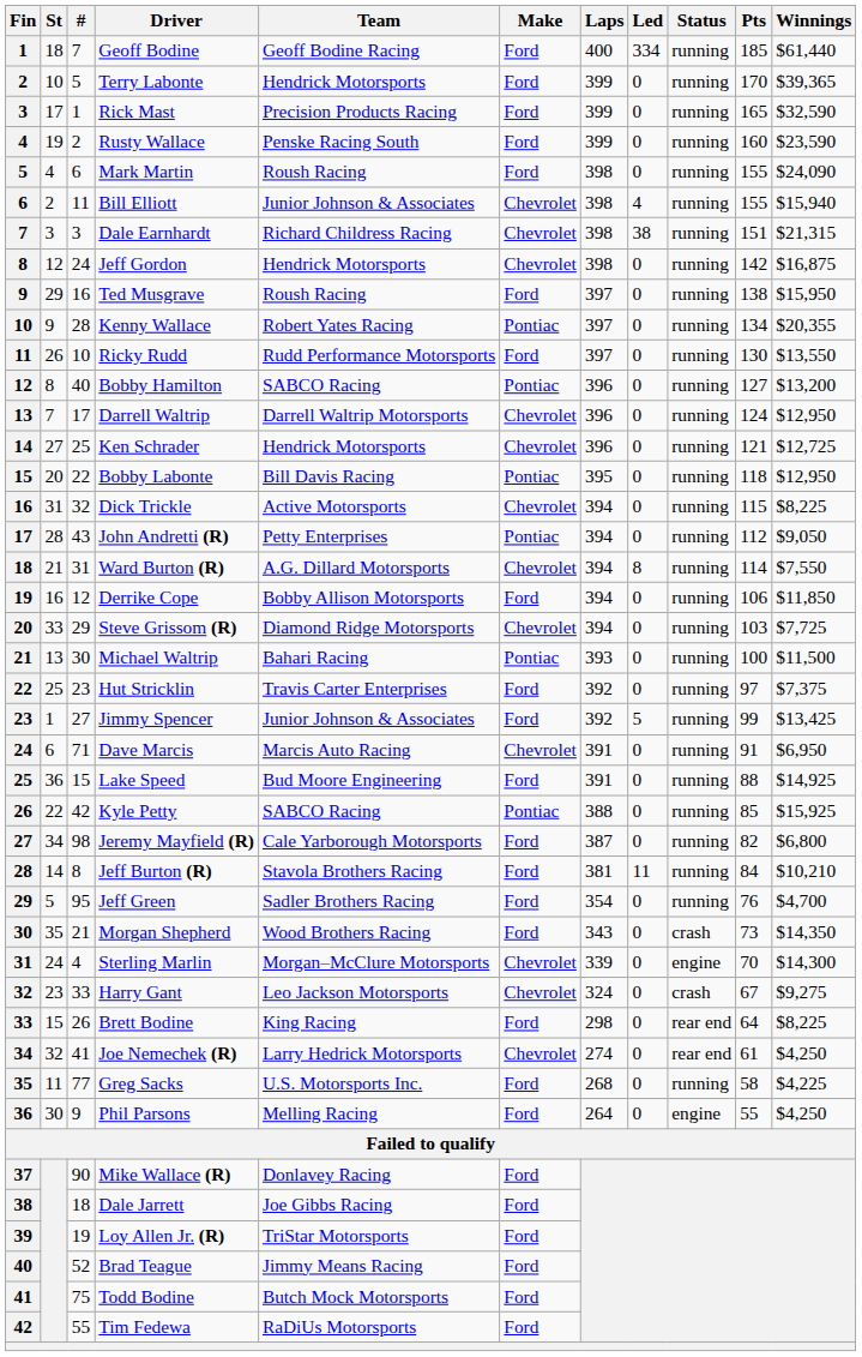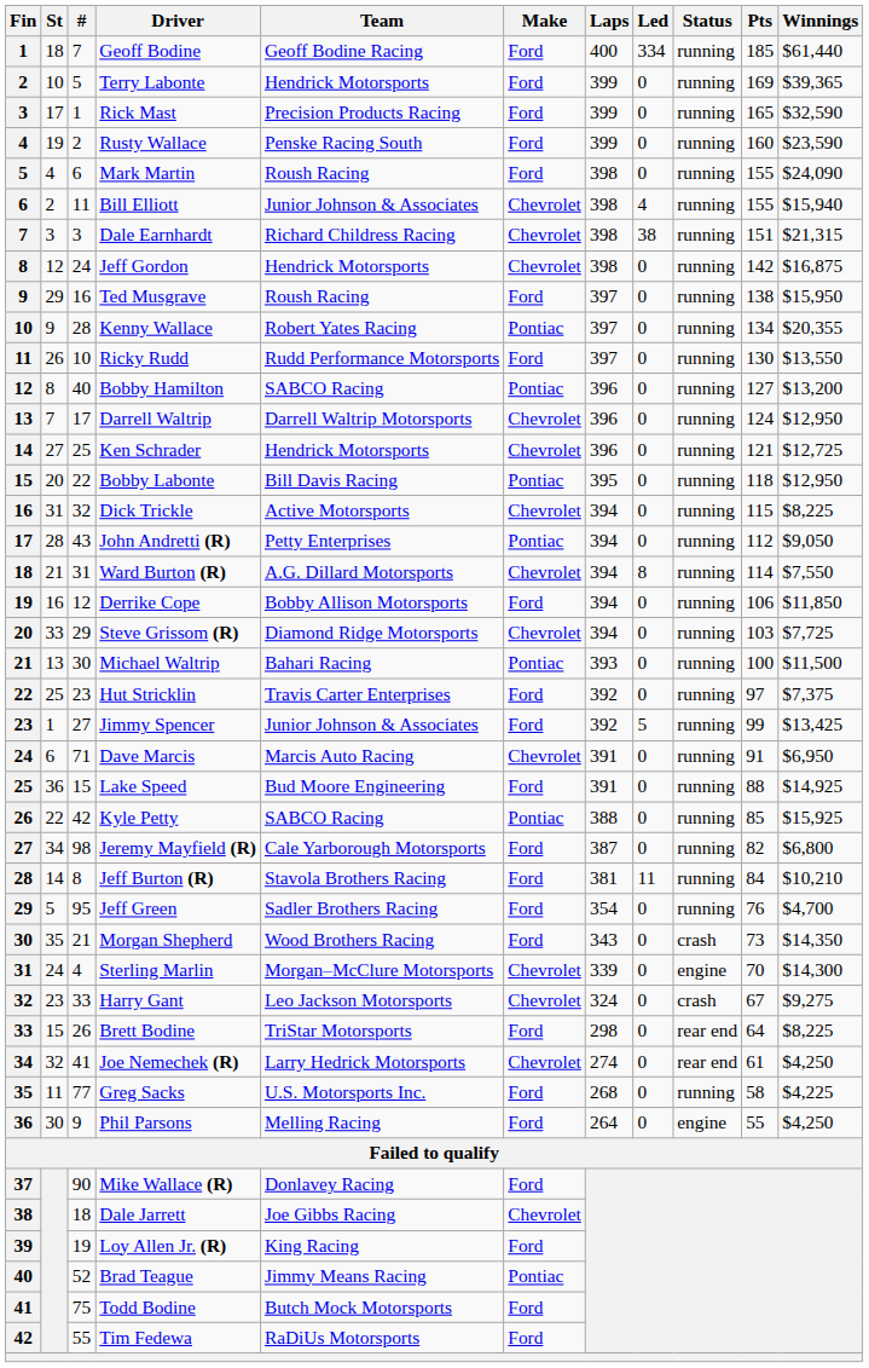 <table class="wikitable" style="font-size:95%">
 <tr>
 <th>Fin</th>
 <th>St</th>
 <th>#</th>
 <th>Driver</th>
 <th>Team</th>
 <th>Make</th>
 <th>Laps</th>
 <th>Led</th>
 <th>Status</th>
 <th>Pts</th>
 <th>Winnings</th>
 </tr>
 <tr>
 <th>1</th>
 <td>18</td>
 <td>7</td>
 <td><a href='#'>Geoff Bodine</a></td>
 <td><a href='#'>Geoff Bodine Racing</a></td>
 <td><a href='#'>Ford</a></td>
 <td>400</td>
 <td>334</td>
 <td>running</td>
 <td>185</td>
 <td>$61,440</td>
 </tr>
 <tr>
 <th>2</th>
 <td>10</td>
 <td>5</td>
 <td><a href='#'>Terry Labonte</a></td>
 <td><a href='#'>Hendrick Motorsports</a></td>
 <td><a href='#'>Ford</a></td>
 <td>399</td>
 <td>0</td>
 <td>running</td>
-<td>170</td>
+<td>169</td>
 <td>$39,365</td>
 </tr>
 <tr>
 <th>3</th>
 <td>17</td>
 <td>1</td>
 <td><a href='#'>Rick Mast</a></td>
 <td><a href='#'>Precision Products Racing</a></td>
 <td><a href='#'>Ford</a></td>
 <td>399</td>
 <td>0</td>
 <td>running</td>
 <td>165</td>
 <td>$32,590</td>
 </tr>
 <tr>
 <th>4</th>
 <td>19</td>
 <td>2</td>
 <td><a href='#'>Rusty Wallace</a></td>
 <td><a href='#'>Penske Racing South</a></td>
 <td><a href='#'>Ford</a></td>
 <td>399</td>
 <td>0</td>
 <td>running</td>
 <td>160</td>
 <td>$23,590</td>
 </tr>
 <tr>
 <th>5</th>
 <td>4</td>
 <td>6</td>
 <td><a href='#'>Mark Martin</a></td>
 <td><a href='#'>Roush Racing</a></td>
 <td><a href='#'>Ford</a></td>
 <td>398</td>
 <td>0</td>
 <td>running</td>
 <td>155</td>
 <td>$24,090</td>
 </tr>
 <tr>
 <th>6</th>
 <td>2</td>
 <td>11</td>
 <td><a href='#'>Bill Elliott</a></td>
 <td><a href='#'>Junior Johnson & Associates</a></td>
 <td><a href='#'>Chevrolet</a></td>
 <td>398</td>
 <td>4</td>
 <td>running</td>
 <td>155</td>
 <td>$15,940</td>
 </tr>
 <tr>
 <th>7</th>
 <td>3</td>
 <td>3</td>
 <td><a href='#'>Dale Earnhardt</a></td>
 <td><a href='#'>Richard Childress Racing</a></td>
 <td><a href='#'>Chevrolet</a></td>
 <td>398</td>
 <td>38</td>
 <td>running</td>
 <td>151</td>
 <td>$21,315</td>
 </tr>
 <tr>
 <th>8</th>
 <td>12</td>
 <td>24</td>
 <td><a href='#'>Jeff Gordon</a></td>
 <td><a href='#'>Hendrick Motorsports</a></td>
 <td><a href='#'>Chevrolet</a></td>
 <td>398</td>
 <td>0</td>
 <td>running</td>
 <td>142</td>
 <td>$16,875</td>
 </tr>
 <tr>
 <th>9</th>
 <td>29</td>
 <td>16</td>
 <td><a href='#'>Ted Musgrave</a></td>
 <td><a href='#'>Roush Racing</a></td>
 <td><a href='#'>Ford</a></td>
 <td>397</td>
 <td>0</td>
 <td>running</td>
 <td>138</td>
 <td>$15,950</td>
 </tr>
 <tr>
 <th>10</th>
 <td>9</td>
 <td>28</td>
 <td><a href='#'>Kenny Wallace</a></td>
 <td><a href='#'>Robert Yates Racing</a></td>
 <td><a href='#'>Pontiac</a></td>
 <td>397</td>
 <td>0</td>
 <td>running</td>
 <td>134</td>
 <td>$20,355</td>
 </tr>
 <tr>
 <th>11</th>
 <td>26</td>
 <td>10</td>
 <td><a href='#'>Ricky Rudd</a></td>
 <td><a href='#'>Rudd Performance Motorsports</a></td>
 <td><a href='#'>Ford</a></td>
 <td>397</td>
 <td>0</td>
 <td>running</td>
 <td>130</td>
 <td>$13,550</td>
 </tr>
 <tr>
 <th>12</th>
 <td>8</td>
 <td>40</td>
 <td><a href='#'>Bobby Hamilton</a></td>
 <td><a href='#'>SABCO Racing</a></td>
 <td><a href='#'>Pontiac</a></td>
 <td>396</td>
 <td>0</td>
 <td>running</td>
 <td>127</td>
 <td>$13,200</td>
 </tr>
 <tr>
 <th>13</th>
 <td>7</td>
 <td>17</td>
 <td><a href='#'>Darrell Waltrip</a></td>
 <td><a href='#'>Darrell Waltrip Motorsports</a></td>
 <td><a href='#'>Chevrolet</a></td>
 <td>396</td>
 <td>0</td>
 <td>running</td>
 <td>124</td>
 <td>$12,950</td>
 </tr>
 <tr>
 <th>14</th>
 <td>27</td>
 <td>25</td>
 <td><a href='#'>Ken Schrader</a></td>
 <td><a href='#'>Hendrick Motorsports</a></td>
 <td><a href='#'>Chevrolet</a></td>
 <td>396</td>
 <td>0</td>
 <td>running</td>
 <td>121</td>
 <td>$12,725</td>
 </tr>
 <tr>
 <th>15</th>
 <td>20</td>
 <td>22</td>
 <td><a href='#'>Bobby Labonte</a></td>
 <td><a href='#'>Bill Davis Racing</a></td>
 <td><a href='#'>Pontiac</a></td>
 <td>395</td>
 <td>0</td>
 <td>running</td>
 <td>118</td>
 <td>$12,950</td>
 </tr>
 <tr>
 <th>16</th>
 <td>31</td>
 <td>32</td>
 <td><a href='#'>Dick Trickle</a></td>
 <td><a href='#'>Active Motorsports</a></td>
 <td><a href='#'>Chevrolet</a></td>
 <td>394</td>
 <td>0</td>
 <td>running</td>
 <td>115</td>
 <td>$8,225</td>
 </tr>
 <tr>
 <th>17</th>
 <td>28</td>
 <td>43</td>
 <td><a href='#'>John Andretti</a> <strong>(R)</strong></td>
 <td><a href='#'>Petty Enterprises</a></td>
 <td><a href='#'>Pontiac</a></td>
 <td>394</td>
 <td>0</td>
 <td>running</td>
 <td>112</td>
 <td>$9,050</td>
 </tr>
 <tr>
 <th>18</th>
 <td>21</td>
 <td>31</td>
 <td><a href='#'>Ward Burton</a> <strong>(R)</strong></td>
 <td><a href='#'>A.G. Dillard Motorsports</a></td>
 <td><a href='#'>Chevrolet</a></td>
 <td>394</td>
 <td>8</td>
 <td>running</td>
 <td>114</td>
 <td>$7,550</td>
 </tr>
 <tr>
 <th>19</th>
 <td>16</td>
 <td>12</td>
 <td><a href='#'>Derrike Cope</a></td>
 <td><a href='#'>Bobby Allison Motorsports</a></td>
 <td><a href='#'>Ford</a></td>
 <td>394</td>
 <td>0</td>
 <td>running</td>
 <td>106</td>
 <td>$11,850</td>
 </tr>
 <tr>
 <th>20</th>
 <td>33</td>
 <td>29</td>
 <td><a href='#'>Steve Grissom</a> <strong>(R)</strong></td>
 <td><a href='#'>Diamond Ridge Motorsports</a></td>
 <td><a href='#'>Chevrolet</a></td>
 <td>394</td>
 <td>0</td>
 <td>running</td>
 <td>103</td>
 <td>$7,725</td>
 </tr>
 <tr>
 <th>21</th>
 <td>13</td>
 <td>30</td>
 <td><a href='#'>Michael Waltrip</a></td>
 <td><a href='#'>Bahari Racing</a></td>
 <td><a href='#'>Pontiac</a></td>
 <td>393</td>
 <td>0</td>
 <td>running</td>
 <td>100</td>
 <td>$11,500</td>
 </tr>
 <tr>
 <th>22</th>
 <td>25</td>
 <td>23</td>
 <td><a href='#'>Hut Stricklin</a></td>
 <td><a href='#'>Travis Carter Enterprises</a></td>
 <td><a href='#'>Ford</a></td>
 <td>392</td>
 <td>0</td>
 <td>running</td>
 <td>97</td>
 <td>$7,375</td>
 </tr>
 <tr>
 <th>23</th>
 <td>1</td>
 <td>27</td>
 <td><a href='#'>Jimmy Spencer</a></td>
 <td><a href='#'>Junior Johnson & Associates</a></td>
 <td><a href='#'>Ford</a></td>
 <td>392</td>
 <td>5</td>
 <td>running</td>
 <td>99</td>
 <td>$13,425</td>
 </tr>
 <tr>
 <th>24</th>
 <td>6</td>
 <td>71</td>
 <td><a href='#'>Dave Marcis</a></td>
 <td><a href='#'>Marcis Auto Racing</a></td>
 <td><a href='#'>Chevrolet</a></td>
 <td>391</td>
 <td>0</td>
 <td>running</td>
 <td>91</td>
 <td>$6,950</td>
 </tr>
 <tr>
 <th>25</th>
 <td>36</td>
 <td>15</td>
 <td><a href='#'>Lake Speed</a></td>
 <td><a href='#'>Bud Moore Engineering</a></td>
 <td><a href='#'>Ford</a></td>
 <td>391</td>
 <td>0</td>
 <td>running</td>
 <td>88</td>
 <td>$14,925</td>
 </tr>
 <tr>
 <th>26</th>
 <td>22</td>
 <td>42</td>
 <td><a href='#'>Kyle Petty</a></td>
 <td><a href='#'>SABCO Racing</a></td>
 <td><a href='#'>Pontiac</a></td>
 <td>388</td>
 <td>0</td>
 <td>running</td>
 <td>85</td>
 <td>$15,925</td>
 </tr>
 <tr>
 <th>27</th>
 <td>34</td>
 <td>98</td>
 <td><a href='#'>Jeremy Mayfield</a> <strong>(R)</strong></td>
 <td><a href='#'>Cale Yarborough Motorsports</a></td>
 <td><a href='#'>Ford</a></td>
 <td>387</td>
 <td>0</td>
 <td>running</td>
 <td>82</td>
 <td>$6,800</td>
 </tr>
 <tr>
 <th>28</th>
 <td>14</td>
 <td>8</td>
 <td><a href='#'>Jeff Burton</a> <strong>(R)</strong></td>
 <td><a href='#'>Stavola Brothers Racing</a></td>
 <td><a href='#'>Ford</a></td>
 <td>381</td>
 <td>11</td>
 <td>running</td>
 <td>84</td>
 <td>$10,210</td>
 </tr>
 <tr>
 <th>29</th>
 <td>5</td>
 <td>95</td>
 <td><a href='#'>Jeff Green</a></td>
 <td><a href='#'>Sadler Brothers Racing</a></td>
 <td><a href='#'>Ford</a></td>
 <td>354</td>
 <td>0</td>
 <td>running</td>
 <td>76</td>
 <td>$4,700</td>
 </tr>
 <tr>
 <th>30</th>
 <td>35</td>
 <td>21</td>
 <td><a href='#'>Morgan Shepherd</a></td>
 <td><a href='#'>Wood Brothers Racing</a></td>
 <td><a href='#'>Ford</a></td>
 <td>343</td>
 <td>0</td>
 <td>crash</td>
 <td>73</td>
 <td>$14,350</td>
 </tr>
 <tr>
 <th>31</th>
 <td>24</td>
 <td>4</td>
 <td><a href='#'>Sterling Marlin</a></td>
 <td><a href='#'>Morgan–McClure Motorsports</a></td>
 <td><a href='#'>Chevrolet</a></td>
 <td>339</td>
 <td>0</td>
 <td>engine</td>
 <td>70</td>
 <td>$14,300</td>
 </tr>
 <tr>
 <th>32</th>
 <td>23</td>
 <td>33</td>
 <td><a href='#'>Harry Gant</a></td>
 <td><a href='#'>Leo Jackson Motorsports</a></td>
 <td><a href='#'>Chevrolet</a></td>
 <td>324</td>
 <td>0</td>
 <td>crash</td>
 <td>67</td>
 <td>$9,275</td>
 </tr>
 <tr>
 <th>33</th>
 <td>15</td>
 <td>26</td>
 <td><a href='#'>Brett Bodine</a></td>
-<td><a href='#'>King Racing</a></td>
+<td><a href='#'>TriStar Motorsports</a></td>
 <td><a href='#'>Ford</a></td>
 <td>298</td>
 <td>0</td>
 <td>rear end</td>
 <td>64</td>
 <td>$8,225</td>
 </tr>
 <tr>
 <th>34</th>
 <td>32</td>
 <td>41</td>
 <td><a href='#'>Joe Nemechek</a> <strong>(R)</strong></td>
 <td><a href='#'>Larry Hedrick Motorsports</a></td>
 <td><a href='#'>Chevrolet</a></td>
 <td>274</td>
 <td>0</td>
 <td>rear end</td>
 <td>61</td>
 <td>$4,250</td>
 </tr>
 <tr>
 <th>35</th>
 <td>11</td>
 <td>77</td>
 <td><a href='#'>Greg Sacks</a></td>
 <td><a href='#'>U.S. Motorsports Inc.</a></td>
 <td><a href='#'>Ford</a></td>
 <td>268</td>
 <td>0</td>
 <td>running</td>
 <td>58</td>
 <td>$4,225</td>
 </tr>
 <tr>
 <th>36</th>
 <td>30</td>
 <td>9</td>
 <td><a href='#'>Phil Parsons</a></td>
 <td><a href='#'>Melling Racing</a></td>
 <td><a href='#'>Ford</a></td>
 <td>264</td>
 <td>0</td>
 <td>engine</td>
 <td>55</td>
 <td>$4,250</td>
 </tr>
 <tr>
 <th colspan="11">Failed to qualify</th>
 </tr>
 <tr>
 <th>37</th>
 <th rowspan="6"></th>
 <td>90</td>
 <td><a href='#'>Mike Wallace</a> <strong>(R)</strong></td>
 <td><a href='#'>Donlavey Racing</a></td>
 <td><a href='#'>Ford</a></td>
 <th colspan="5" rowspan="6"></th>
 </tr>
 <tr>
 <th>38</th>
 <td>18</td>
 <td><a href='#'>Dale Jarrett</a></td>
 <td><a href='#'>Joe Gibbs Racing</a></td>
-<td><a href='#'>Ford</a></td>
+<td><a href='#'>Chevrolet</a></td>
 </tr>
 <tr>
 <th>39</th>
 <td>19</td>
 <td><a href='#'>Loy Allen Jr.</a> <strong>(R)</strong></td>
-<td><a href='#'>TriStar Motorsports</a></td>
+<td><a href='#'>King Racing</a></td>
 <td><a href='#'>Ford</a></td>
 </tr>
 <tr>
 <th>40</th>
 <td>52</td>
 <td><a href='#'>Brad Teague</a></td>
 <td><a href='#'>Jimmy Means Racing</a></td>
-<td><a href='#'>Ford</a></td>
+<td><a href='#'>Pontiac</a></td>
 </tr>
 <tr>
 <th>41</th>
 <td>75</td>
 <td><a href='#'>Todd Bodine</a></td>
 <td><a href='#'>Butch Mock Motorsports</a></td>
 <td><a href='#'>Ford</a></td>
 </tr>
 <tr>
 <th>42</th>
 <td>55</td>
 <td><a href='#'>Tim Fedewa</a></td>
 <td><a href='#'>RaDiUs Motorsports</a></td>
 <td><a href='#'>Ford</a></td>
 </tr>
 <tr>
 <th colspan="11"></th>
 </tr>
 </table>
